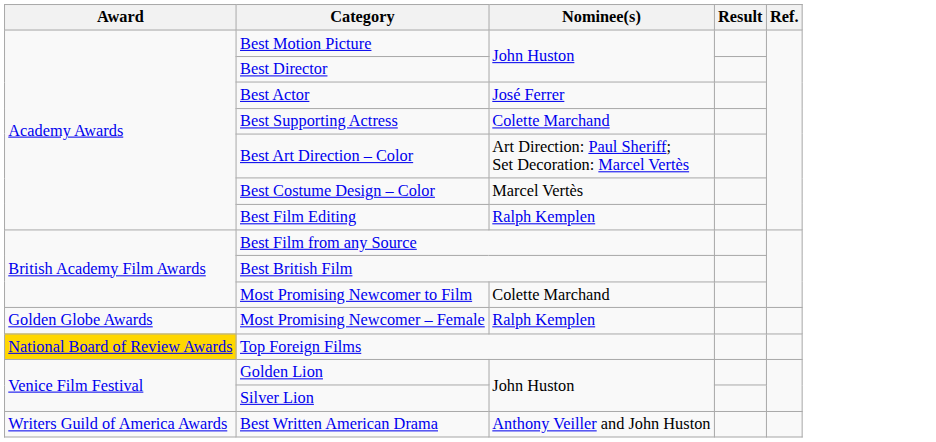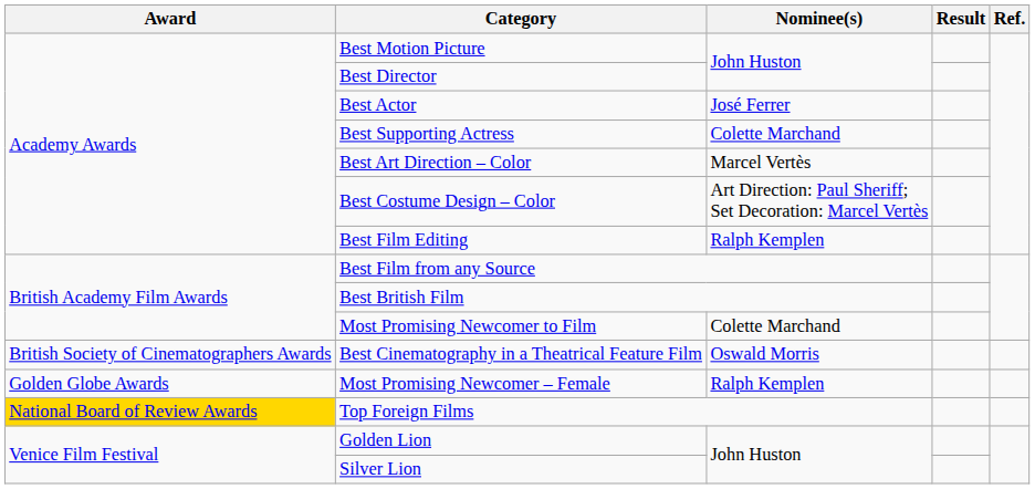 <table class="wikitable plainrowheaders">
 <tr>
 <th>Award</th>
 <th>Category</th>
 <th>Nominee(s)</th>
 <th>Result</th>
 <th>Ref.</th>
 </tr>
 <tr>
 <td rowspan="7"><a href='#'>Academy Awards</a></td>
 <td><a href='#'>Best Motion Picture</a></td>
 <td rowspan="2"><a href='#'>John Huston</a></td>
 <td></td>
 <td align="center" rowspan="7"> <br></td>
 </tr>
 <tr>
 <td><a href='#'>Best Director</a></td>
 <td></td>
 </tr>
 <tr>
 <td><a href='#'>Best Actor</a></td>
 <td><a href='#'>José Ferrer</a></td>
 <td></td>
 </tr>
 <tr>
 <td><a href='#'>Best Supporting Actress</a></td>
 <td><a href='#'>Colette Marchand</a></td>
 <td></td>
 </tr>
 <tr>
 <td><a href='#'>Best Art Direction – Color</a></td>
-<td>Art Direction: <a href='#'>Paul Sheriff</a>; <br> Set Decoration: <a href='#'>Marcel Vertès</a></td>
+<td>Marcel Vertès</td>
 <td></td>
 </tr>
 <tr>
 <td><a href='#'>Best Costume Design – Color</a></td>
-<td>Marcel Vertès</td>
+<td>Art Direction: <a href='#'>Paul Sheriff</a>; <br> Set Decoration: <a href='#'>Marcel Vertès</a></td>
 <td></td>
 </tr>
 <tr>
 <td><a href='#'>Best Film Editing</a></td>
 <td><a href='#'>Ralph Kemplen</a></td>
 <td></td>
 </tr>
 <tr>
 <td rowspan="3"><a href='#'>British Academy Film Awards</a></td>
 <td colspan="2"><a href='#'>Best Film from any Source</a></td>
 <td></td>
 <td align="center" rowspan="3"></td>
 </tr>
 <tr>
 <td colspan="2"><a href='#'>Best British Film</a></td>
 <td></td>
 </tr>
 <tr>
 <td><a href='#'>Most Promising Newcomer to Film</a></td>
 <td>Colette Marchand</td>
 <td></td>
+</tr>
+<tr>
+<td><a href='#'>British Society of Cinematographers Awards</a></td>
+<td><a href='#'>Best Cinematography in a Theatrical Feature Film</a></td>
+<td><a href='#'>Oswald Morris</a></td>
+<td></td>
+<td align="center"></td>
 </tr>
 <tr>
 <td><a href='#'>Golden Globe Awards</a></td>
 <td><a href='#'>Most Promising Newcomer – Female</a></td>
 <td><a href='#'>Ralph Kemplen</a></td>
 <td></td>
 <td align="center"></td>
 </tr>
 <tr>
 <td style="background: gold;"><a href='#'>National Board of Review Awards</a></td>
 <td colspan="2"><a href='#'>Top Foreign Films</a></td>
 <td></td>
 <td align="center"></td>
 </tr>
 <tr>
 <td rowspan="2"><a href='#'>Venice Film Festival</a></td>
 <td><a href='#'>Golden Lion</a></td>
 <td rowspan="2">John Huston</td>
 <td></td>
 <td align="center" rowspan="2"></td>
 </tr>
 <tr>
 <td><a href='#'>Silver Lion</a></td>
 <td></td>
 </tr>
-<tr>
-<td><a href='#'>Writers Guild of America Awards</a></td>
-<td><a href='#'>Best Written American Drama</a></td>
-<td><a href='#'>Anthony Veiller</a> and John Huston</td>
-<td></td>
-<td align="center"></td>
-</tr>
 </table>
